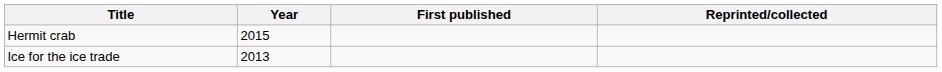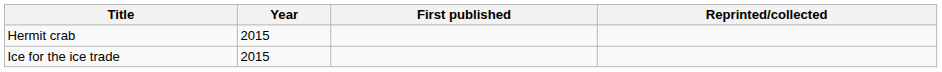 <table class='wikitable sortable' width='90%'>
 <tr>
 <th width=25%>Title</th>
 <th>Year</th>
 <th>First published</th>
 <th>Reprinted/collected</th>
 </tr>
 <tr>
 <td>Hermit crab</td>
 <td>2015</td>
 <td></td>
 <td></td>
 </tr>
 <tr>
 <td>Ice for the ice trade</td>
-<td>2013</td>
+<td>2015</td>
 <td></td>
 <td></td>
 </tr>
 </table>
